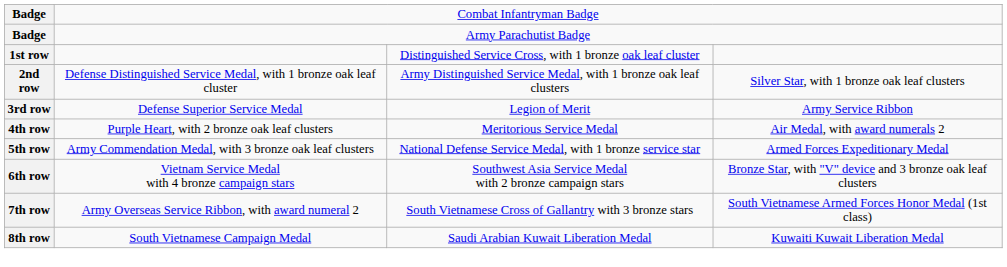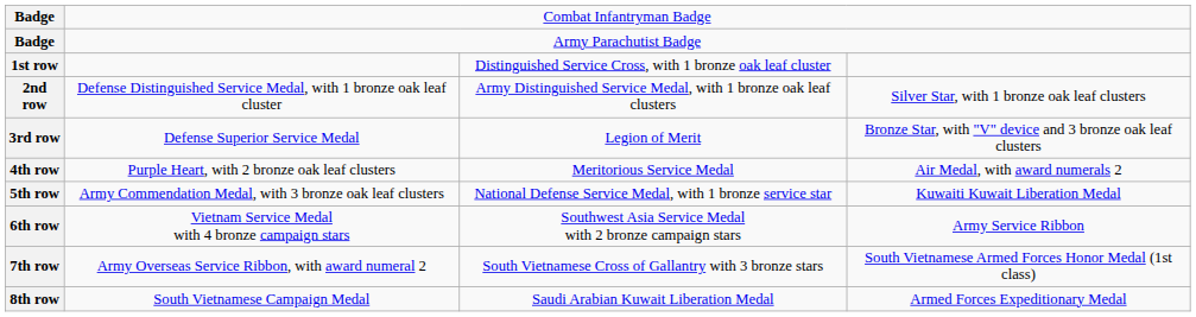 <table class="wikitable" style="margin:1em auto; text-align:center;">
 <tr>
 <th>Badge</th>
 <td colspan="3"><a href='#'>Combat Infantryman Badge</a></td>
 </tr>
 <tr>
 <th>Badge</th>
 <td colspan="3"><a href='#'>Army Parachutist Badge</a></td>
 </tr>
 <tr>
 <th>1st row</th>
 <td></td>
 <td><a href='#'>Distinguished Service Cross</a>, with 1 bronze <a href='#'>oak leaf cluster</a></td>
 <td></td>
 </tr>
 <tr>
 <th>2nd row</th>
 <td><a href='#'>Defense Distinguished Service Medal</a>, with 1 bronze oak leaf cluster</td>
 <td><a href='#'>Army Distinguished Service Medal</a>, with 1 bronze oak leaf clusters</td>
 <td><a href='#'>Silver Star</a>, with 1 bronze oak leaf clusters</td>
 </tr>
 <tr>
 <th>3rd row</th>
 <td><a href='#'>Defense Superior Service Medal</a></td>
 <td><a href='#'>Legion of Merit</a></td>
-<td><a href='#'>Army Service Ribbon</a></td>
+<td><a href='#'>Bronze Star</a>, with <a href='#'>"V" device</a> and 3 bronze oak leaf clusters</td>
 </tr>
 <tr>
 <th>4th row</th>
 <td><a href='#'>Purple Heart</a>, with 2 bronze oak leaf clusters</td>
 <td><a href='#'>Meritorious Service Medal</a></td>
 <td><a href='#'>Air Medal</a>, with <a href='#'>award numerals</a> 2</td>
 </tr>
 <tr>
 <th>5th row</th>
 <td><a href='#'>Army Commendation Medal</a>, with 3 bronze oak leaf clusters</td>
 <td><a href='#'>National Defense Service Medal</a>, with 1 bronze <a href='#'>service star</a></td>
-<td><a href='#'>Armed Forces Expeditionary Medal</a></td>
+<td><a href='#'>Kuwaiti Kuwait Liberation Medal</a></td>
 </tr>
 <tr>
 <th>6th row</th>
 <td><a href='#'>Vietnam Service Medal</a><br>with 4 bronze <a href='#'>campaign stars</a></td>
 <td><a href='#'>Southwest Asia Service Medal</a><br>with 2 bronze campaign stars</td>
-<td><a href='#'>Bronze Star</a>, with <a href='#'>"V" device</a> and 3 bronze oak leaf clusters</td>
+<td><a href='#'>Army Service Ribbon</a></td>
 </tr>
 <tr>
 <th>7th row</th>
 <td><a href='#'>Army Overseas Service Ribbon</a>, with <a href='#'>award numeral</a> 2</td>
 <td><a href='#'>South Vietnamese Cross of Gallantry</a> with 3 bronze stars</td>
 <td><a href='#'>South Vietnamese Armed Forces Honor Medal</a> (1st class)</td>
 </tr>
 <tr>
 <th>8th row</th>
 <td><a href='#'>South Vietnamese Campaign Medal</a></td>
 <td><a href='#'>Saudi Arabian Kuwait Liberation Medal</a></td>
-<td><a href='#'>Kuwaiti Kuwait Liberation Medal</a></td>
+<td><a href='#'>Armed Forces Expeditionary Medal</a></td>
 </tr>
 </table>
